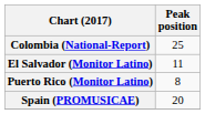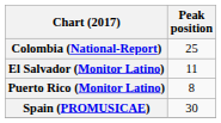 <table class="wikitable sortable plainrowheaders" style="text-align:center">
 <tr>
 <th scope="col">Chart (2017)</th>
 <th scope="col">Peak<br>position</th>
 </tr>
 <tr>
 <th scope="row">Colombia (<a href='#'>National-Report</a>)</th>
 <td>25</td>
 </tr>
 <tr>
 <th scope="row">El Salvador (<a href='#'>Monitor Latino</a>)</th>
 <td>11</td>
 </tr>
 <tr>
 <th scope="row">Puerto Rico (<a href='#'>Monitor Latino</a>)</th>
 <td>8</td>
 </tr>
 <tr>
 <th scope="row">Spain (<a href='#'>PROMUSICAE</a>)</th>
-<td>20</td>
+<td>30</td>
 </tr>
 <tr>
 </tr>
 <tr>
 </tr>
 <tr>
 </tr>
 </table>
